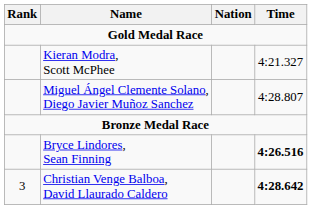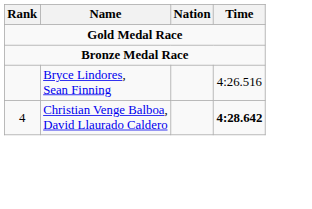 <table class="wikitable" style="text-align:center">
 <tr>
 <th>Rank</th>
 <th>Name</th>
 <th>Nation</th>
 <th>Time</th>
 </tr>
 <tr>
 <td colspan=4><strong>Gold Medal Race</strong></td>
 </tr>
 <tr>
-<td></td>
-<td align=left><a href='#'>Kieran Modra</a>,<br>Scott McPhee</td>
-<td align=left></td>
-<td>4:21.327</td>
-</tr>
-<tr>
-<td></td>
-<td align=left><a href='#'>Miguel Ángel Clemente Solano</a>,<br><a href='#'>Diego Javier Muñoz Sanchez</a></td>
-<td align=left></td>
-<td>4:28.807</td>
-</tr>
-<tr>
 <td colspan=4><strong>Bronze Medal Race</strong></td>
 </tr>
 <tr>
 <td></td>
 <td align=left><a href='#'>Bryce Lindores</a>,<br><a href='#'>Sean Finning</a></td>
 <td align=left></td>
-<td><strong>4:26.516</strong></td>
+<td>4:26.516</td>
 </tr>
 <tr>
-<td>3</td>
+<td>4</td>
 <td align=left><a href='#'>Christian Venge Balboa</a>,<br><a href='#'>David Llaurado Caldero</a></td>
 <td align=left></td>
 <td><strong>4:28.642</strong></td>
 </tr>
 </table>
